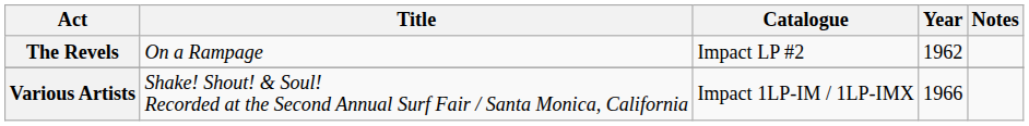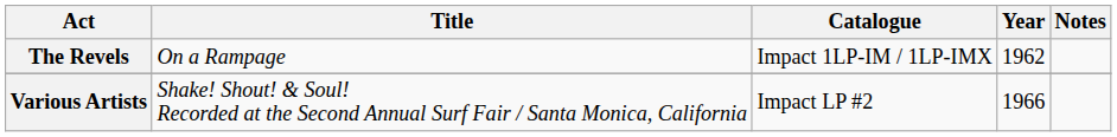 <table class="wikitable plainrowheaders sortable">
 <tr>
 <th scope="col">Act</th>
 <th scope="col">Title</th>
 <th scope="col">Catalogue</th>
 <th scope="col">Year</th>
 <th scope="col" class="unsortable">Notes</th>
 </tr>
 <tr>
 <th scope="row">The Revels</th>
 <td><em>On a Rampage</em></td>
-<td>Impact LP #2</td>
+<td>Impact 1LP-IM / 1LP-IMX</td>
 <td>1962</td>
 <td></td>
 </tr>
 <tr>
 </tr>
 <tr>
 <th scope="row">Various Artists</th>
 <td><em>Shake! Shout! & Soul!<br>Recorded at the Second Annual Surf Fair / Santa Monica, California</em></td>
-<td>Impact 1LP-IM / 1LP-IMX</td>
+<td>Impact LP #2</td>
 <td>1966</td>
 <td></td>
 </tr>
 </table>
